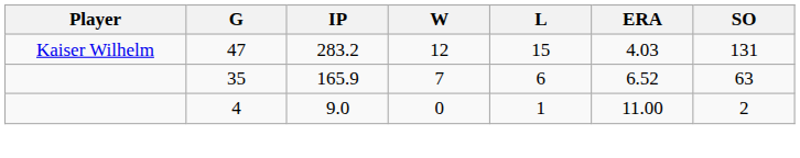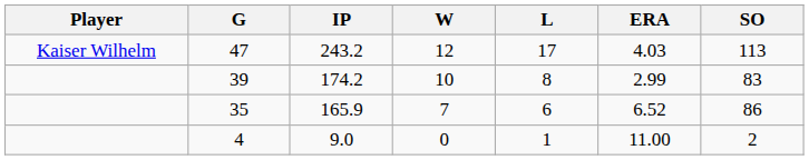 <table class="wikitable sortable">
 <tr>
 <th bgcolor="#DDDDFF" width="16%">Player</th>
 <th bgcolor="#DDDDFF" width="9%">G</th>
 <th bgcolor="#DDDDFF" width="9%">IP</th>
 <th bgcolor="#DDDDFF" width="9%">W</th>
 <th bgcolor="#DDDDFF" width="9%">L</th>
 <th bgcolor="#DDDDFF" width="9%">ERA</th>
 <th bgcolor="#DDDDFF" width="9%">SO</th>
 </tr>
 <tr align="center">
 <td><a href='#'>Kaiser Wilhelm</a></td>
 <td>47</td>
-<td>283.2</td>
+<td>243.2</td>
 <td>12</td>
-<td>15</td>
+<td>17</td>
 <td>4.03</td>
-<td>131</td>
+<td>113</td>
+</tr>
+<tr align="center">
+<td></td>
+<td>39</td>
+<td>174.2</td>
+<td>10</td>
+<td>8</td>
+<td>2.99</td>
+<td>83</td>
 </tr>
 <tr align="center">
 <td></td>
 <td>35</td>
 <td>165.9</td>
 <td>7</td>
 <td>6</td>
 <td>6.52</td>
-<td>63</td>
+<td>86</td>
 </tr>
 <tr align="center">
 <td></td>
 <td>4</td>
 <td>9.0</td>
 <td>0</td>
 <td>1</td>
 <td>11.00</td>
 <td>2</td>
 </tr>
 </table>
